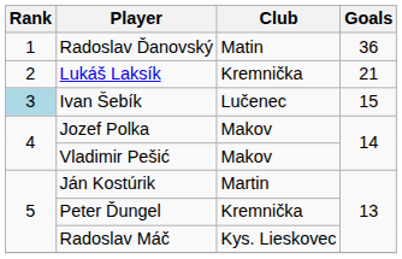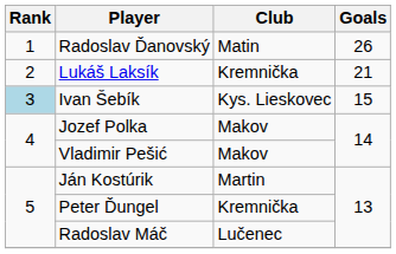 <table class="wikitable" style="text-align:center">
 <tr>
 <th>Rank</th>
 <th>Player</th>
 <th>Club</th>
 <th>Goals</th>
 </tr>
 <tr>
 <td rowspan="1">1</td>
 <td align="left"> Radoslav Ďanovský</td>
 <td align="left">Matin</td>
-<td>36</td>
+<td>26</td>
 </tr>
 <tr>
 <td rowspan="1">2</td>
 <td align="left"> <a href='#'>Lukáš Laksík</a></td>
 <td align="left">Kremnička</td>
 <td>21</td>
 </tr>
 <tr>
 <td rowspan="1" style="background: lightblue;">3</td>
 <td align="left"> Ivan Šebík</td>
-<td align="left">Lučenec</td>
+<td align="left">Kys. Lieskovec</td>
 <td rowspan="1">15</td>
 </tr>
 <tr>
 <td rowspan="2">4</td>
 <td align="left"> Jozef Polka</td>
 <td align="left">Makov</td>
 <td rowspan="2">14</td>
 </tr>
 <tr>
 <td align="left"> Vladimir Pešić</td>
 <td align="left">Makov</td>
 </tr>
 <tr>
 <td rowspan="3">5</td>
 <td align="left"> Ján Kostúrik</td>
 <td align="left">Martin</td>
 <td rowspan="3">13</td>
 </tr>
 <tr>
 <td align="left"> Peter Ďungel</td>
 <td align="left">Kremnička</td>
 </tr>
 <tr>
 <td align="left"> Radoslav Máč</td>
-<td align="left">Kys. Lieskovec</td>
+<td align="left">Lučenec</td>
 </tr>
 <tr>
 </tr>
 </table>
